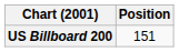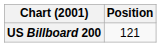 <table class="wikitable plainrowheaders" style="text-align:center">
 <tr>
 <th scope="col">Chart (2001)</th>
 <th scope="col">Position</th>
 </tr>
 <tr>
 <th scope="row">US <em>Billboard</em> 200</th>
-<td>151</td>
+<td>121</td>
 </tr>
 </table>
